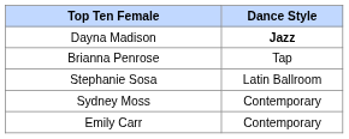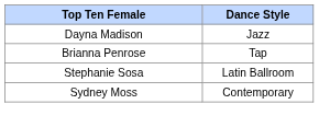 <table border="1" cellpadding="4" cellspacing="0" style="text-align:center; font-size:90%; border-collapse:collapse; width:25%;">
 <tr style="background:#C1D8FF;">
 <th style="width:13%;">Top Ten Female</th>
 <th style="width:3%; text-align:center;">Dance Style</th>
 </tr>
 <tr>
 <td>Dayna Madison</td>
-<td><strong>Jazz</strong></td>
+<td>Jazz</td>
 </tr>
 <tr>
 <td>Brianna Penrose</td>
 <td>Tap</td>
 </tr>
 <tr>
 <td>Stephanie Sosa</td>
 <td>Latin Ballroom</td>
 </tr>
 <tr>
 <td>Sydney Moss</td>
 <td>Contemporary</td>
 </tr>
-<tr>
-<td>Emily Carr</td>
-<td>Contemporary</td>
-</tr>
 </table>
